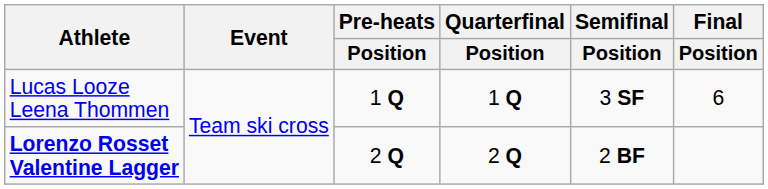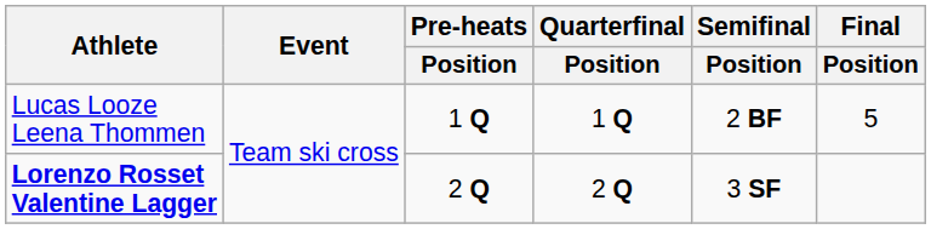 <table class="wikitable" style="font-size:90%">
 <tr>
 <th rowspan="2">Athlete</th>
 <th rowspan="2">Event</th>
 <th>Pre-heats</th>
 <th>Quarterfinal</th>
 <th>Semifinal</th>
 <th>Final</th>
 </tr>
 <tr style="font-size:95%">
 <th>Position</th>
 <th>Position</th>
 <th>Position</th>
 <th>Position</th>
 </tr>
 <tr align=center>
 <td align=left><a href='#'>Lucas Looze</a><br><a href='#'>Leena Thommen</a></td>
 <td align=left rowspan=2><a href='#'>Team ski cross</a></td>
 <td>1 <strong>Q</strong></td>
 <td>1 <strong>Q</strong></td>
-<td>3 <strong>SF</strong></td>
-<td>6</td>
+<td>2 <strong>BF</strong></td>
+<td>5</td>
 </tr>
 <tr align=center>
 <td align=left><strong><a href='#'>Lorenzo Rosset</a><br><a href='#'>Valentine Lagger</a></strong></td>
 <td>2 <strong>Q</strong></td>
 <td>2 <strong>Q</strong></td>
-<td>2 <strong>BF</strong></td>
+<td>3 <strong>SF</strong></td>
 <td></td>
 </tr>
 </table>
